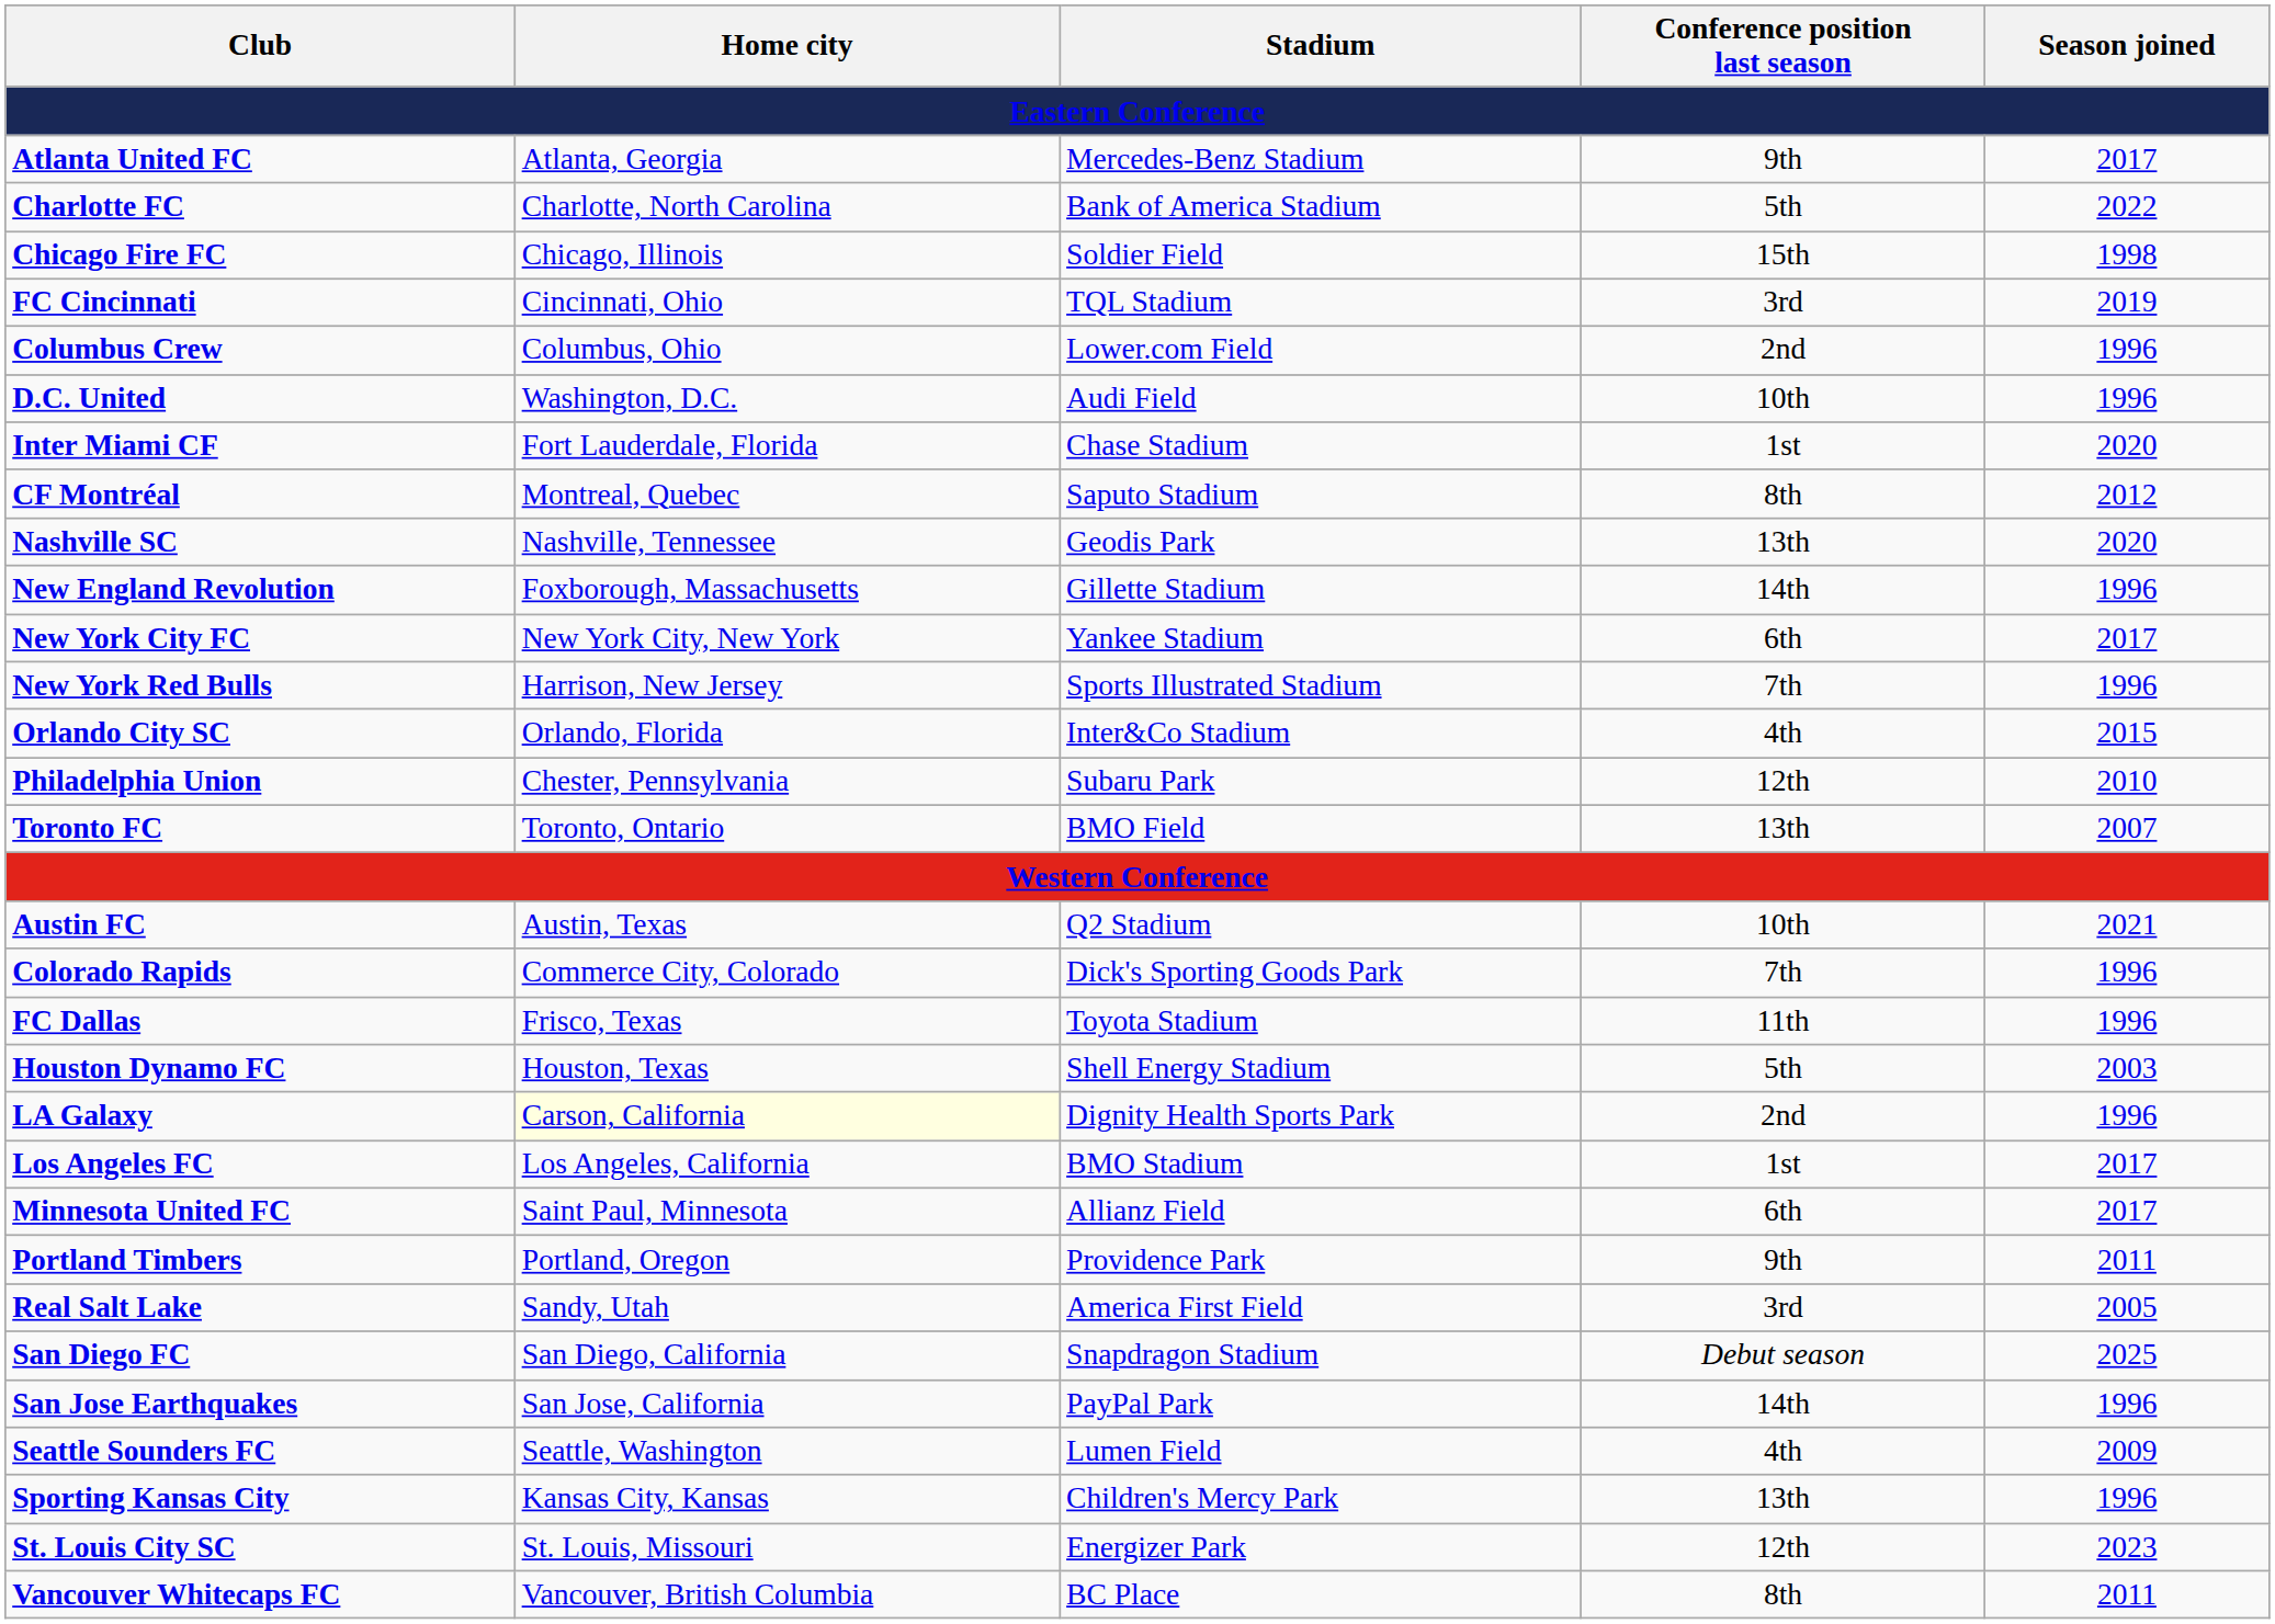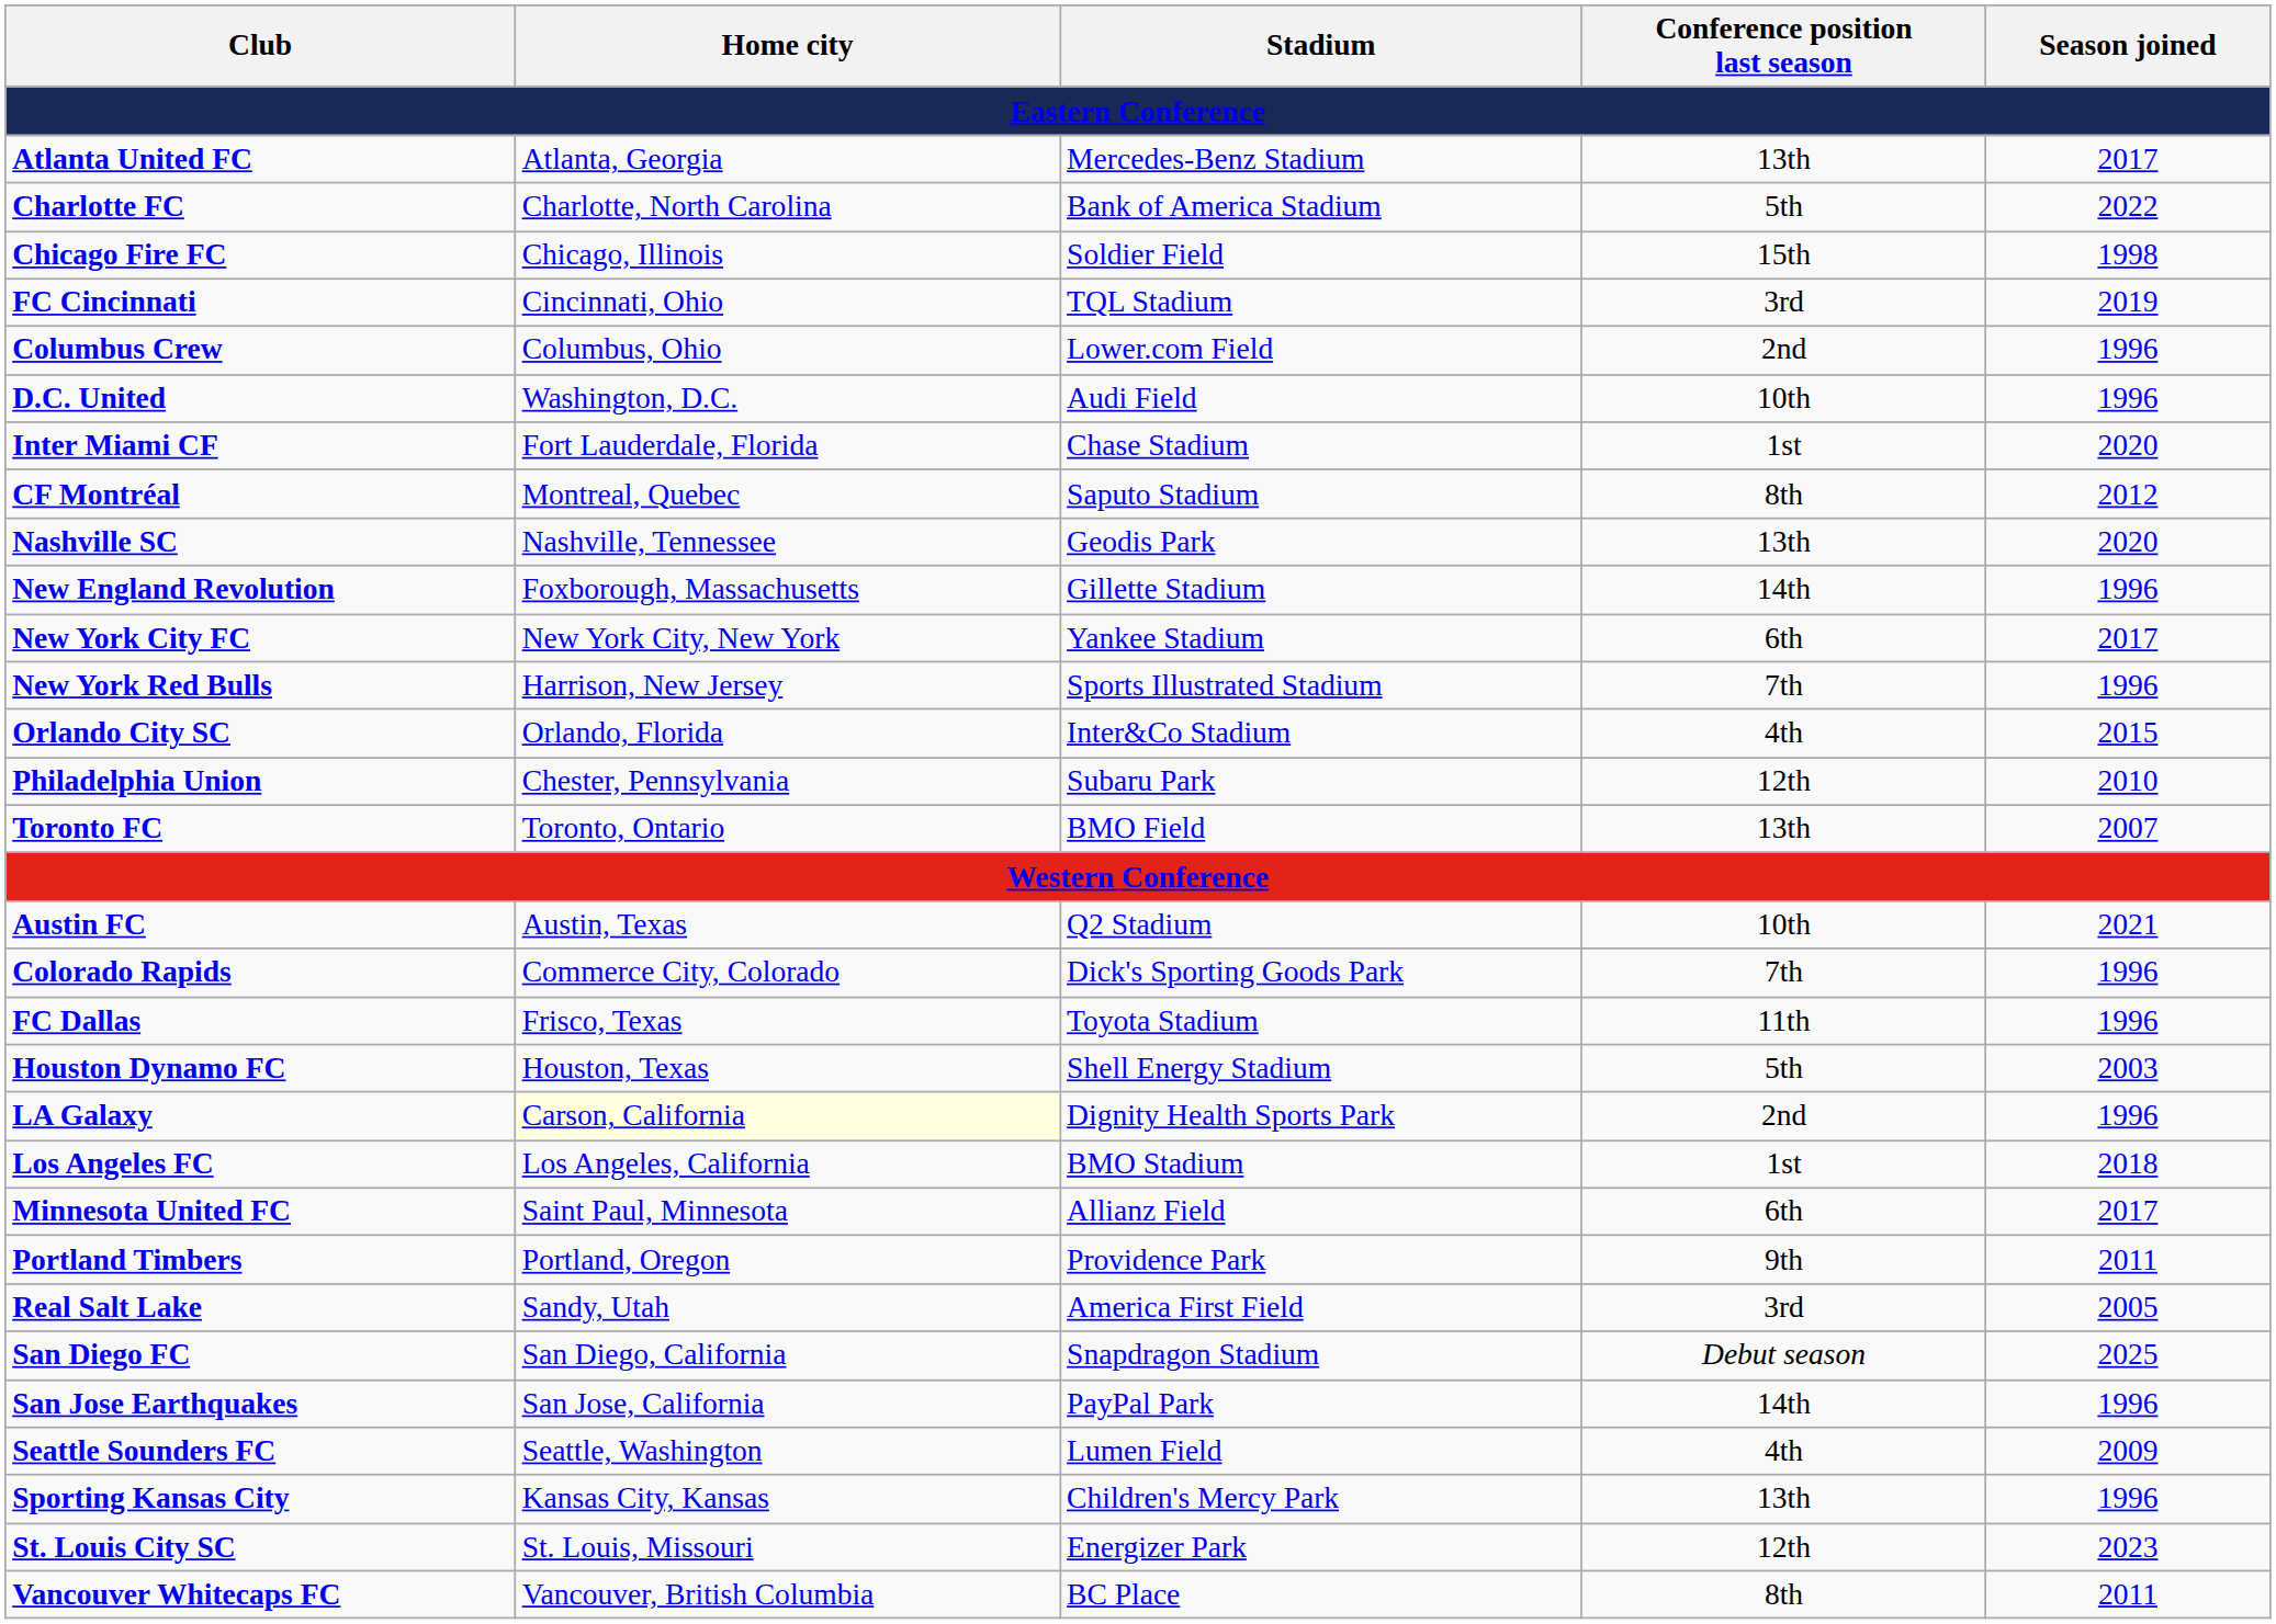 <table class="wikitable sortable" width=95% style="font-size:100%">
 <tr>
 <th>Club</th>
 <th>Home city</th>
 <th>Stadium</th>
 <th>Conference position<br><a href='#'>last season</a></th>
 <th>Season joined</th>
 </tr>
 <tr>
 <th style="background:#192857;" colspan="6"><a href='#'><span>Eastern Conference</span></a></th>
 </tr>
 <tr>
 <td style="text-align:left;"><strong><a href='#'>Atlanta United FC</a></strong></td>
 <td><a href='#'>Atlanta, Georgia</a></td>
 <td><a href='#'>Mercedes-Benz Stadium</a></td>
-<td align=center>9th</td>
+<td align=center>13th</td>
 <td align=center><a href='#'>2017</a></td>
 </tr>
 <tr>
 <td style="text-align:left;"><strong><a href='#'>Charlotte FC</a></strong></td>
 <td><a href='#'>Charlotte, North Carolina</a></td>
 <td><a href='#'>Bank of America Stadium</a></td>
 <td align=center>5th</td>
 <td align=center><a href='#'>2022</a></td>
 </tr>
 <tr>
 <td style="text-align:left;"><strong><a href='#'>Chicago Fire FC</a></strong></td>
 <td><a href='#'>Chicago, Illinois</a></td>
 <td><a href='#'>Soldier Field</a></td>
 <td align=center>15th</td>
 <td align=center><a href='#'>1998</a></td>
 </tr>
 <tr>
 <td style="text-align:left;"><strong><a href='#'>FC Cincinnati</a></strong></td>
 <td><a href='#'>Cincinnati, Ohio</a></td>
 <td><a href='#'>TQL Stadium</a></td>
 <td align=center>3rd</td>
 <td align=center><a href='#'>2019</a></td>
 </tr>
 <tr>
 <td style="text-align:left;"><strong><a href='#'>Columbus Crew</a></strong></td>
 <td><a href='#'>Columbus, Ohio</a></td>
 <td><a href='#'>Lower.com Field</a></td>
 <td align=center>2nd</td>
 <td align=center><a href='#'>1996</a></td>
 </tr>
 <tr>
 <td style="text-align:left;"><strong><a href='#'>D.C. United</a></strong></td>
 <td><a href='#'>Washington, D.C.</a></td>
 <td><a href='#'>Audi Field</a></td>
 <td align=center>10th</td>
 <td align=center><a href='#'>1996</a></td>
 </tr>
 <tr>
 <td style="text-align:left;"><strong><a href='#'>Inter Miami CF</a></strong></td>
 <td><a href='#'>Fort Lauderdale, Florida</a></td>
 <td><a href='#'>Chase Stadium</a></td>
 <td align=center>1st</td>
 <td align=center><a href='#'>2020</a></td>
 </tr>
 <tr>
 <td style="text-align:left;"><strong><a href='#'>CF Montréal</a></strong></td>
 <td><a href='#'>Montreal, Quebec</a></td>
 <td><a href='#'>Saputo Stadium</a></td>
 <td align=center>8th</td>
 <td align=center><a href='#'>2012</a></td>
 </tr>
 <tr>
 <td style="text-align:left;"><strong><a href='#'>Nashville SC</a></strong></td>
 <td><a href='#'>Nashville, Tennessee</a></td>
 <td><a href='#'>Geodis Park</a></td>
 <td align=center>13th</td>
 <td align=center><a href='#'>2020</a></td>
 </tr>
 <tr>
 <td style="text-align:left;"><strong><a href='#'>New England Revolution</a></strong></td>
 <td><a href='#'>Foxborough, Massachusetts</a></td>
 <td><a href='#'>Gillette Stadium</a></td>
 <td align=center>14th</td>
 <td align=center><a href='#'>1996</a></td>
 </tr>
 <tr>
 <td style="text-align:left;"><strong><a href='#'>New York City FC</a></strong></td>
 <td><a href='#'>New York City, New York</a></td>
 <td><a href='#'>Yankee Stadium</a></td>
 <td align=center>6th</td>
 <td align=center><a href='#'>2017</a></td>
 </tr>
 <tr>
 <td style="text-align:left;"><strong><a href='#'>New York Red Bulls</a></strong></td>
 <td><a href='#'>Harrison, New Jersey</a></td>
 <td><a href='#'>Sports Illustrated Stadium</a></td>
 <td align=center>7th</td>
 <td align=center><a href='#'>1996</a></td>
 </tr>
 <tr>
 <td style="text-align:left;"><strong><a href='#'>Orlando City SC</a></strong></td>
 <td><a href='#'>Orlando, Florida</a></td>
 <td><a href='#'>Inter&Co Stadium</a></td>
 <td align=center>4th</td>
 <td align=center><a href='#'>2015</a></td>
 </tr>
 <tr>
 <td style="text-align:left;"><strong><a href='#'>Philadelphia Union</a></strong></td>
 <td><a href='#'>Chester, Pennsylvania</a></td>
 <td><a href='#'>Subaru Park</a></td>
 <td align=center>12th</td>
 <td align=center><a href='#'>2010</a></td>
 </tr>
 <tr>
 <td style="text-align:left;"><strong><a href='#'>Toronto FC</a></strong></td>
 <td><a href='#'>Toronto, Ontario</a></td>
 <td><a href='#'>BMO Field</a></td>
 <td align=center>13th</td>
 <td align=center><a href='#'>2007</a></td>
 </tr>
 <tr>
 <th style="background:#E2231A;" colspan="6"><a href='#'><span>Western Conference</span></a></th>
 </tr>
 <tr>
 <td style="text-align:left;"><strong><a href='#'>Austin FC</a></strong></td>
 <td><a href='#'>Austin, Texas</a></td>
 <td><a href='#'>Q2 Stadium</a></td>
 <td align=center>10th</td>
 <td align=center><a href='#'>2021</a></td>
 </tr>
 <tr>
 <td style="text-align:left;"><strong><a href='#'>Colorado Rapids</a></strong></td>
 <td><a href='#'>Commerce City, Colorado</a></td>
 <td><a href='#'>Dick's Sporting Goods Park</a></td>
 <td align=center>7th</td>
 <td align=center><a href='#'>1996</a></td>
 </tr>
 <tr>
 <td style="text-align:left;"><strong><a href='#'>FC Dallas</a></strong></td>
 <td><a href='#'>Frisco, Texas</a></td>
 <td><a href='#'>Toyota Stadium</a></td>
 <td align=center>11th</td>
 <td align=center><a href='#'>1996</a></td>
 </tr>
 <tr>
 <td style="text-align:left;"><strong><a href='#'>Houston Dynamo FC</a></strong></td>
 <td><a href='#'>Houston, Texas</a></td>
 <td><a href='#'>Shell Energy Stadium</a></td>
 <td align=center>5th</td>
 <td align=center><a href='#'>2003</a></td>
 </tr>
 <tr>
 <td style="text-align:left;"><strong><a href='#'>LA Galaxy</a></strong></td>
 <td style="background: lightyellow;"><a href='#'>Carson, California</a></td>
 <td><a href='#'>Dignity Health Sports Park</a></td>
 <td align=center>2nd</td>
 <td align=center><a href='#'>1996</a></td>
 </tr>
 <tr>
 <td style="text-align:left;"><strong><a href='#'>Los Angeles FC</a></strong></td>
 <td><a href='#'>Los Angeles, California</a></td>
 <td><a href='#'>BMO Stadium</a></td>
 <td align=center>1st</td>
-<td align=center><a href='#'>2017</a></td>
+<td align=center><a href='#'>2018</a></td>
 </tr>
 <tr>
 <td style="text-align:left;"><strong><a href='#'>Minnesota United FC</a></strong></td>
 <td><a href='#'>Saint Paul, Minnesota</a></td>
 <td><a href='#'>Allianz Field</a></td>
 <td align=center>6th</td>
 <td align=center><a href='#'>2017</a></td>
 </tr>
 <tr>
 <td style="text-align:left;"><strong><a href='#'>Portland Timbers</a></strong></td>
 <td><a href='#'>Portland, Oregon</a></td>
 <td><a href='#'>Providence Park</a></td>
 <td align=center>9th</td>
 <td align=center><a href='#'>2011</a></td>
 </tr>
 <tr>
 <td style="text-align:left;"><strong><a href='#'>Real Salt Lake</a></strong></td>
 <td><a href='#'>Sandy, Utah</a></td>
 <td><a href='#'>America First Field</a></td>
 <td align=center>3rd</td>
 <td align=center><a href='#'>2005</a></td>
 </tr>
 <tr>
 <td style="text-align:left;"><strong><a href='#'>San Diego FC</a></strong></td>
 <td><a href='#'>San Diego, California</a></td>
 <td><a href='#'>Snapdragon Stadium</a></td>
 <td align=center><em>Debut season</em></td>
 <td align=center><a href='#'>2025</a></td>
 </tr>
 <tr>
 <td style="text-align:left;"><strong><a href='#'>San Jose Earthquakes</a></strong></td>
 <td><a href='#'>San Jose, California</a></td>
 <td><a href='#'>PayPal Park</a></td>
 <td align=center>14th</td>
 <td align=center><a href='#'>1996</a></td>
 </tr>
 <tr>
 <td style="text-align:left;"><strong><a href='#'>Seattle Sounders FC</a></strong></td>
 <td><a href='#'>Seattle, Washington</a></td>
 <td><a href='#'>Lumen Field</a></td>
 <td align=center>4th</td>
 <td align=center><a href='#'>2009</a></td>
 </tr>
 <tr>
 <td style="text-align:left;"><strong><a href='#'>Sporting Kansas City</a></strong></td>
 <td><a href='#'>Kansas City, Kansas</a></td>
 <td><a href='#'>Children's Mercy Park</a></td>
 <td align=center>13th</td>
 <td align=center><a href='#'>1996</a></td>
 </tr>
 <tr>
 <td style="text-align:left;"><strong><a href='#'>St. Louis City SC</a></strong></td>
 <td><a href='#'>St. Louis, Missouri</a></td>
 <td><a href='#'>Energizer Park</a></td>
 <td align=center>12th</td>
 <td align=center><a href='#'>2023</a></td>
 </tr>
 <tr>
 <td style="text-align:left;"><strong><a href='#'>Vancouver Whitecaps FC</a></strong></td>
 <td><a href='#'>Vancouver, British Columbia</a></td>
 <td><a href='#'>BC Place</a></td>
 <td align=center>8th</td>
 <td align=center><a href='#'>2011</a></td>
 </tr>
 </table>
